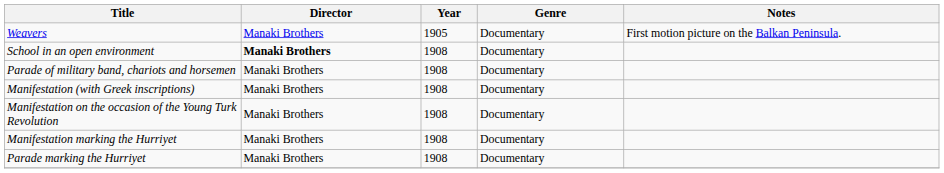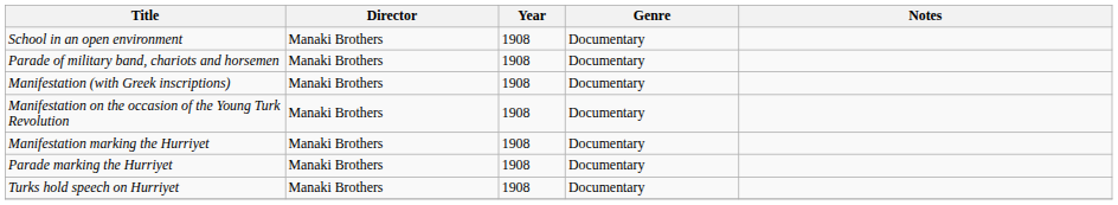 <table class="wikitable" width= "100%">
 <tr>
 <th width=21%>Title</th>
 <th width=16%>Director</th>
 <th width=5%>Year</th>
 <th width=13%>Genre</th>
 <th width=28%>Notes</th>
 </tr>
 <tr>
-<td><em><a href='#'>Weavers</a></em></td>
-<td><a href='#'>Manaki Brothers</a></td>
-<td>1905</td>
-<td>Documentary</td>
-<td>First motion picture on the <a href='#'>Balkan Peninsula</a>.</td>
-</tr>
-<tr>
 <td><em>School in an open environment</em></td>
-<td><strong>Manaki Brothers</strong></td>
+<td>Manaki Brothers</td>
 <td>1908</td>
 <td>Documentary</td>
 <td></td>
 </tr>
 <tr>
 <td><em>Parade of military band, chariots and horsemen</em></td>
 <td>Manaki Brothers</td>
 <td>1908</td>
 <td>Documentary</td>
 <td></td>
 </tr>
 <tr>
 <td><em>Manifestation (with Greek inscriptions)</em></td>
 <td>Manaki Brothers</td>
 <td>1908</td>
 <td>Documentary</td>
 <td></td>
 </tr>
 <tr>
 <td><em>Manifestation on the occasion of the Young Turk Revolution</em></td>
 <td>Manaki Brothers</td>
 <td>1908</td>
 <td>Documentary</td>
 <td></td>
 </tr>
 <tr>
 <td><em>Manifestation marking the Hurriyet</em></td>
 <td>Manaki Brothers</td>
 <td>1908</td>
 <td>Documentary</td>
 <td></td>
 </tr>
 <tr>
 <td><em>Parade marking the Hurriyet</em></td>
 <td>Manaki Brothers</td>
 <td>1908</td>
 <td>Documentary</td>
 <td></td>
 </tr>
 <tr>
+<td><em>Turks hold speech on Hurriyet</em></td>
+<td>Manaki Brothers</td>
+<td>1908</td>
+<td>Documentary</td>
+<td></td>
+</tr>
+<tr>
 </tr>
 </table>
